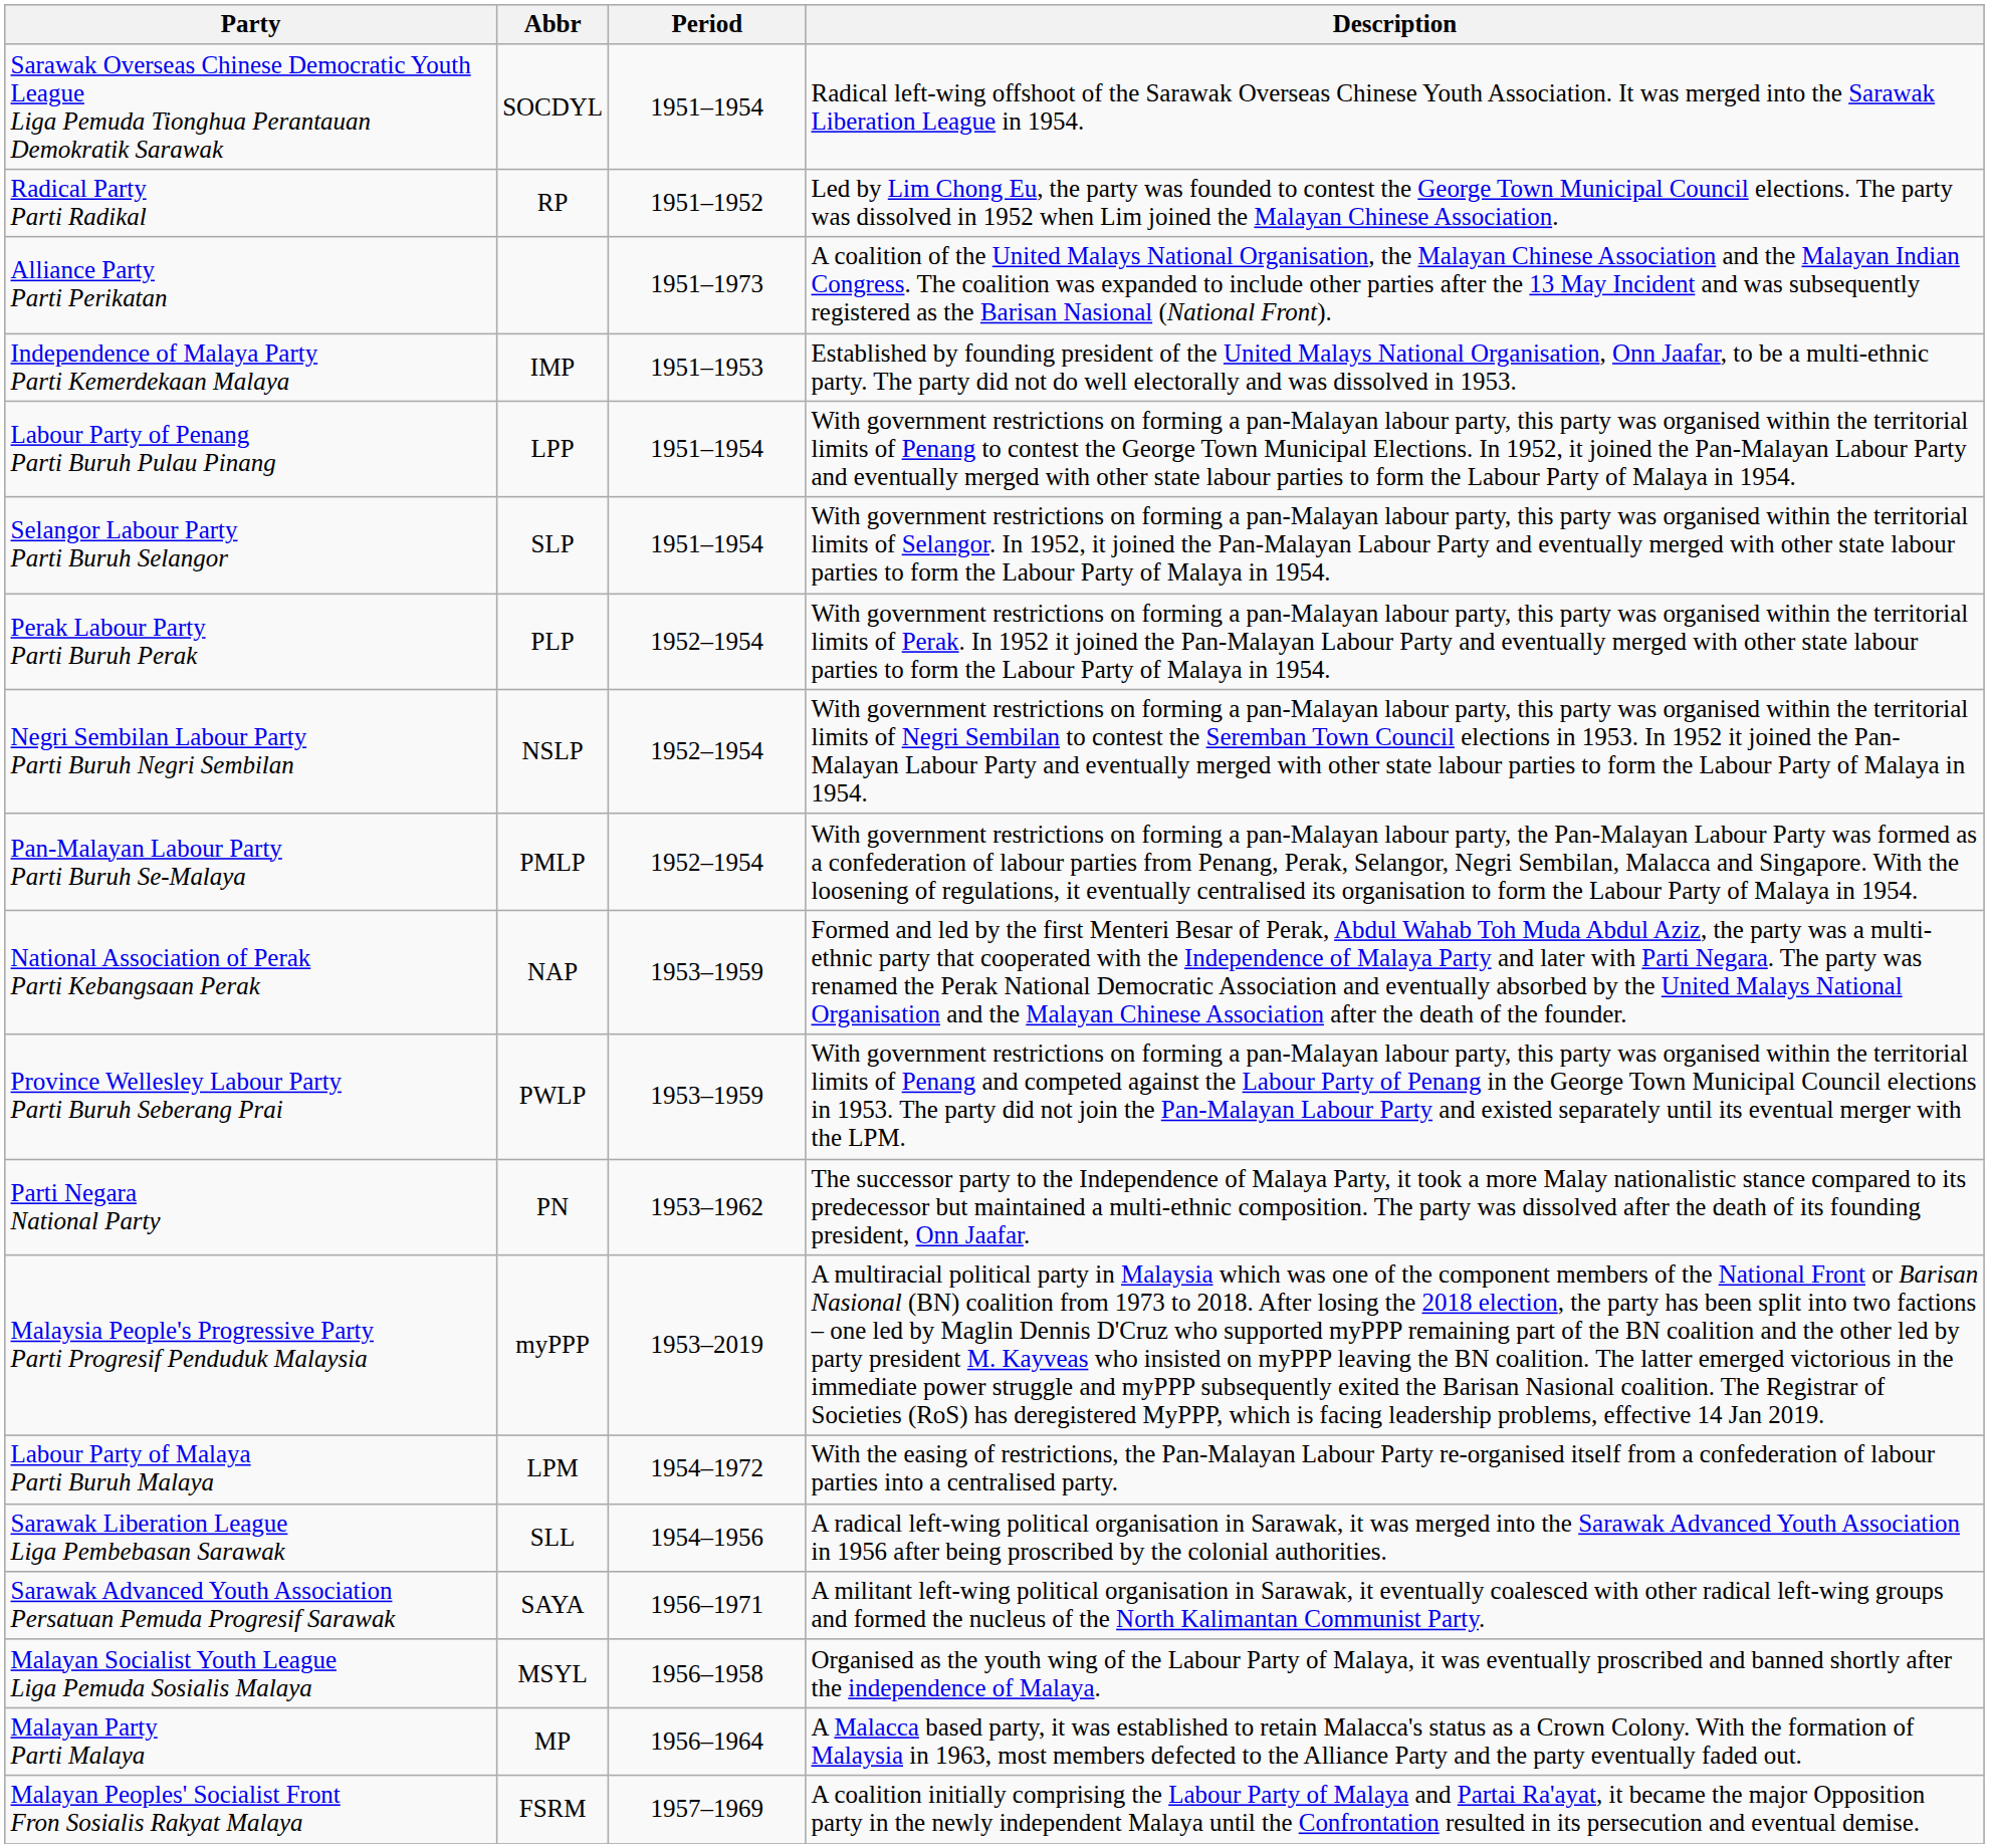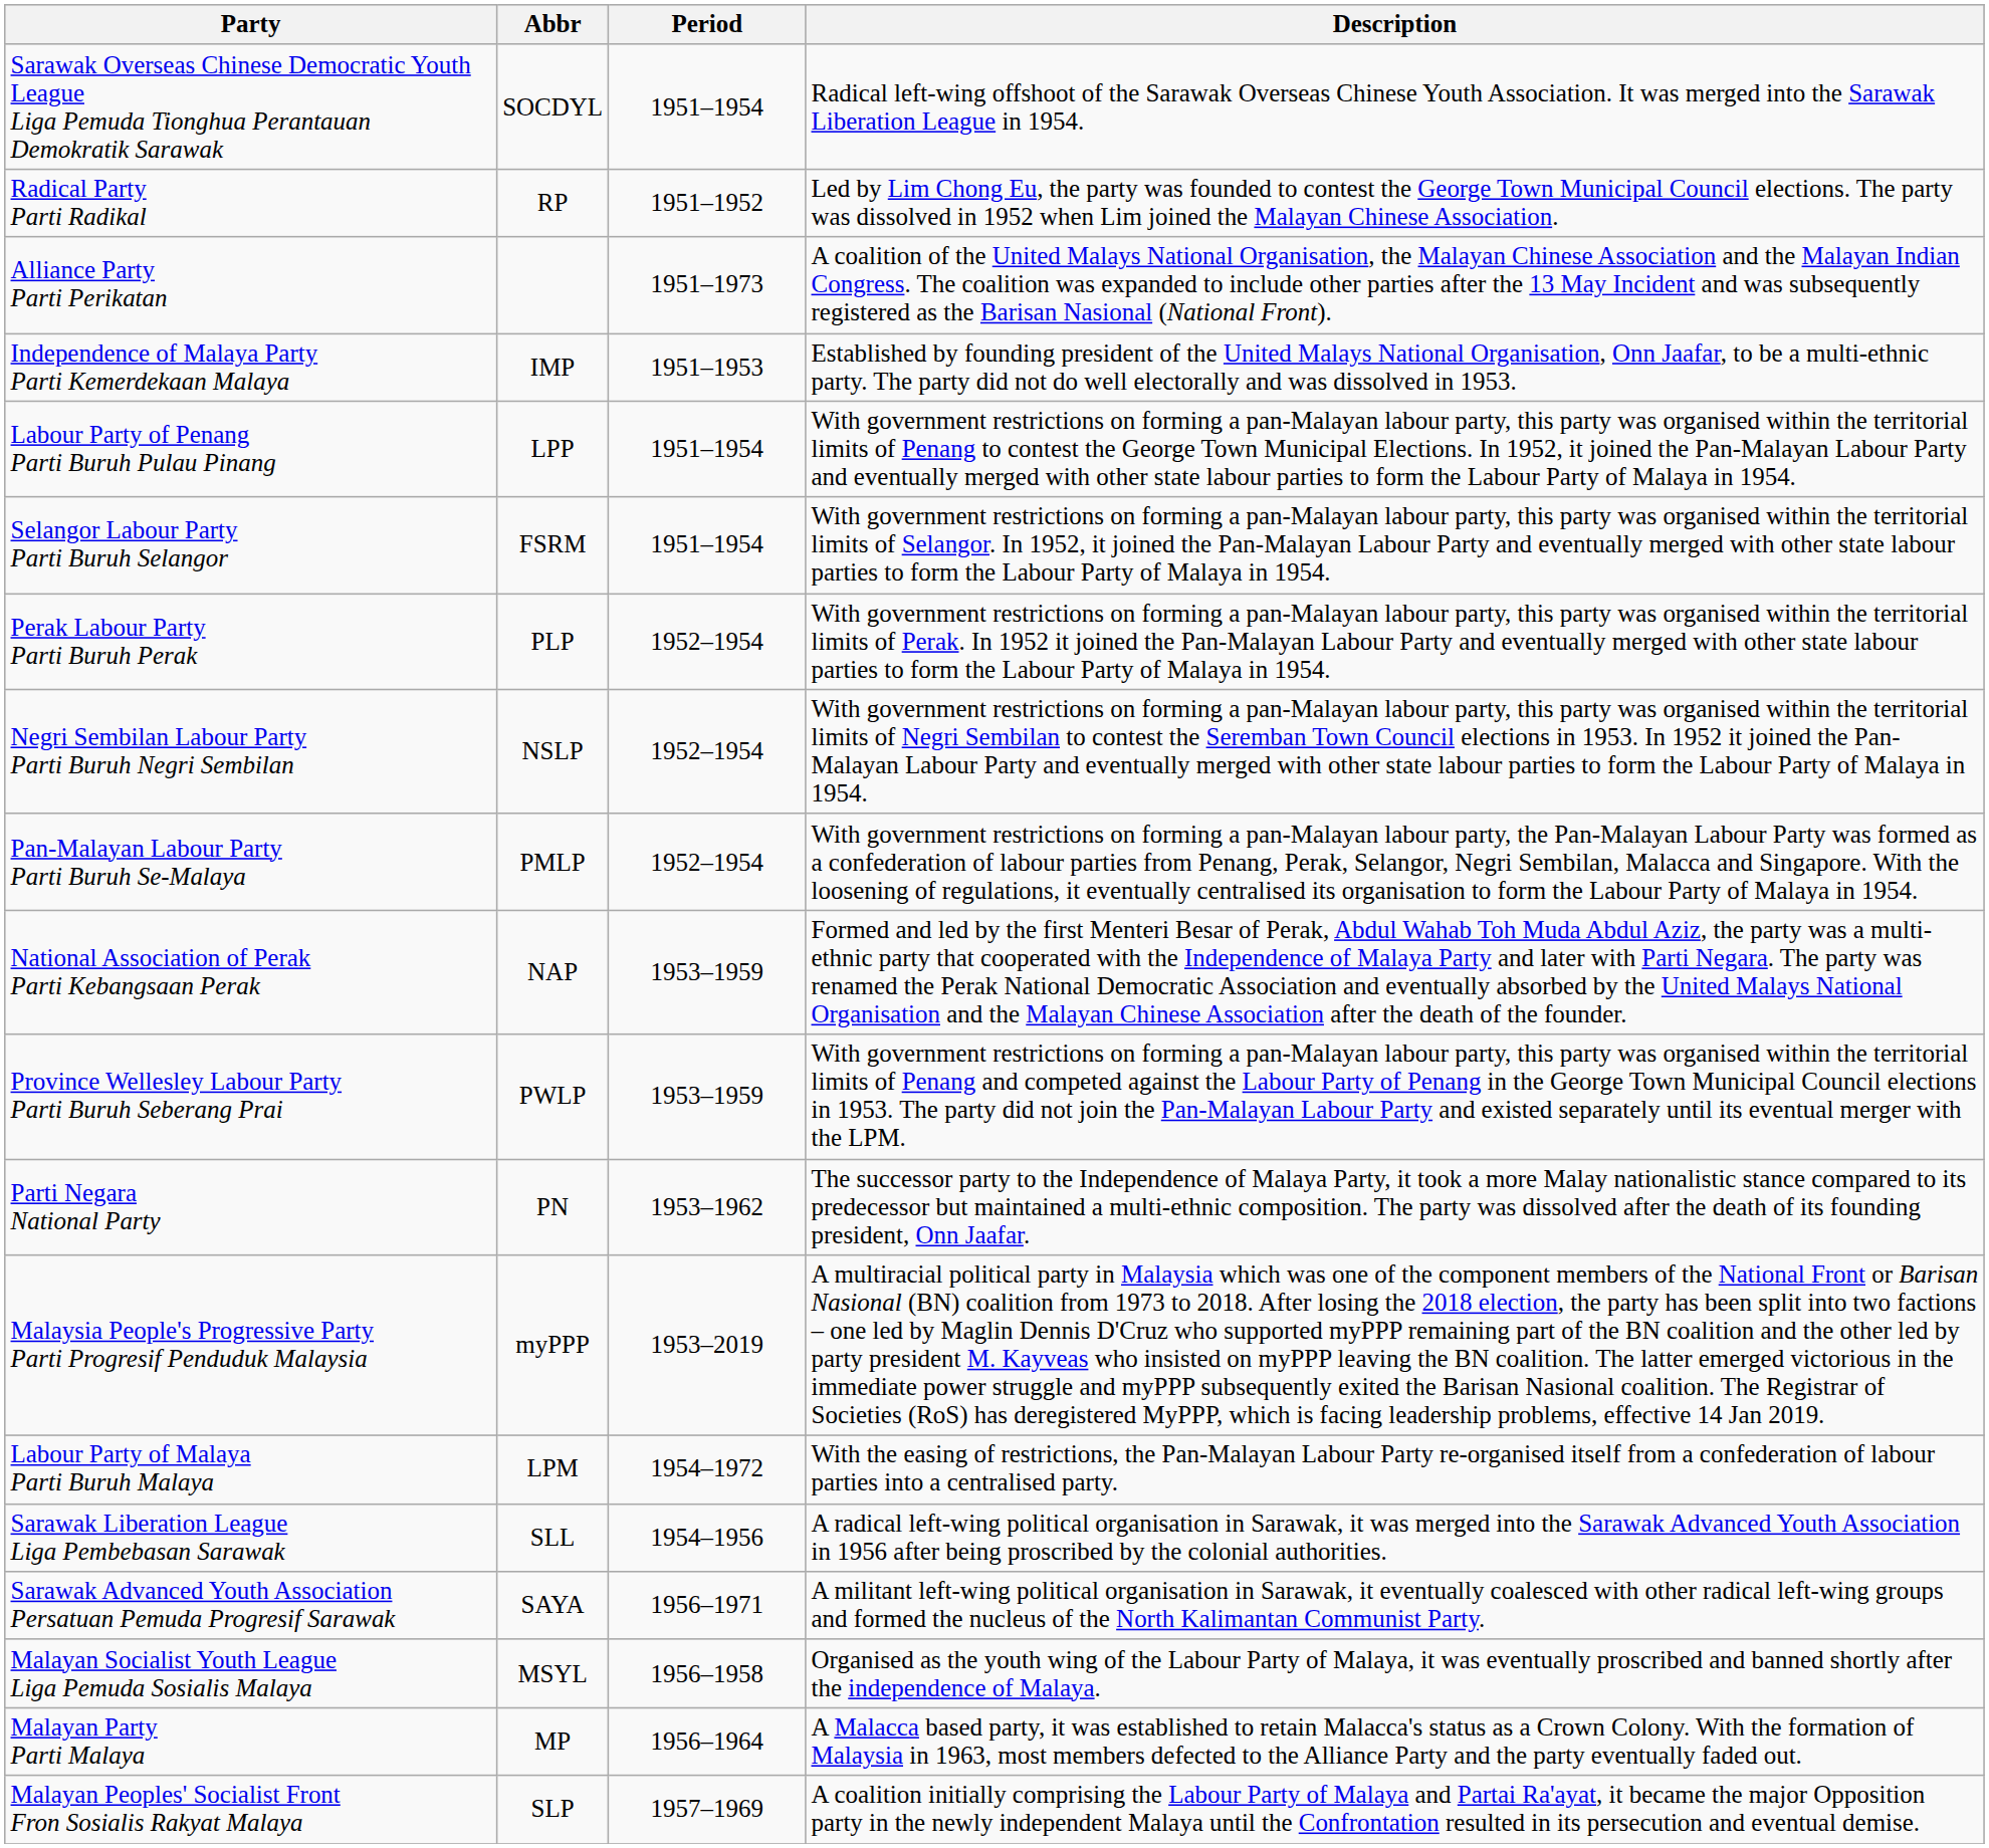 <table class="wikitable collapsible collapsed"  style="width:100%;">
 <tr>
 <th>Party</th>
 <th>Abbr</th>
 <th>Period</th>
 <th>Description</th>
 </tr>
 <tr>
 <td width="25%"><a href='#'>Sarawak Overseas Chinese Democratic Youth League</a><br><em>Liga Pemuda Tionghua Perantauan Demokratik Sarawak</em></td>
 <td width="5%" style="text-align:center">SOCDYL</td>
 <td width="10%" style="text-align:center">1951–1954</td>
 <td width="60%">Radical left-wing offshoot of the Sarawak Overseas Chinese Youth Association. It was merged into the <a href='#'>Sarawak Liberation League</a> in 1954.</td>
 </tr>
 <tr>
 <td width="25%"><a href='#'>Radical Party</a><br><em>Parti Radikal</em></td>
 <td width="5%" style="text-align:center">RP</td>
 <td width="10%" style="text-align:center">1951–1952</td>
 <td width="60%">Led by <a href='#'>Lim Chong Eu</a>, the party was founded to contest the <a href='#'>George Town Municipal Council</a> elections. The party was dissolved in 1952 when Lim joined the <a href='#'>Malayan Chinese Association</a>.</td>
 </tr>
 <tr>
 <td width="25%"><a href='#'>Alliance Party</a><br><em>Parti Perikatan</em></td>
 <td width="5%" style="text-align:center"></td>
 <td width="10%" style="text-align:center">1951–1973</td>
 <td width="60%">A coalition of the <a href='#'>United Malays National Organisation</a>, the <a href='#'>Malayan Chinese Association</a> and the <a href='#'>Malayan Indian Congress</a>. The coalition was expanded to include other parties after the <a href='#'>13 May Incident</a> and was subsequently registered as the <a href='#'>Barisan Nasional</a> (<em>National Front</em>).</td>
 </tr>
 <tr>
 <td width="25%"><a href='#'>Independence of Malaya Party</a><br><em>Parti Kemerdekaan Malaya</em></td>
 <td width="5%" style="text-align:center">IMP</td>
 <td width="10%" style="text-align:center">1951–1953</td>
 <td width="60%">Established by founding president of the <a href='#'>United Malays National Organisation</a>, <a href='#'>Onn Jaafar</a>, to be a multi-ethnic party. The party did not do well electorally and was dissolved in 1953.</td>
 </tr>
 <tr>
 <td width="25%"><a href='#'>Labour Party of Penang</a><br><em>Parti Buruh Pulau Pinang</em></td>
 <td width="5%" style="text-align:center">LPP</td>
 <td width="10%" style="text-align:center">1951–1954</td>
 <td width="60%">With government restrictions on forming a pan-Malayan labour party, this party was organised within the territorial limits of <a href='#'>Penang</a> to contest the George Town Municipal Elections. In 1952, it joined the Pan-Malayan Labour Party and eventually merged with other state labour parties to form the Labour Party of Malaya in 1954.</td>
 </tr>
 <tr>
 <td width="25%"><a href='#'>Selangor Labour Party</a><br><em>Parti Buruh Selangor</em></td>
-<td width="5%" style="text-align:center">SLP</td>
+<td width="5%" style="text-align:center">FSRM</td>
 <td width="10%" style="text-align:center">1951–1954</td>
 <td width="60%">With government restrictions on forming a pan-Malayan labour party, this party was organised within the territorial limits of <a href='#'>Selangor</a>. In 1952, it joined the Pan-Malayan Labour Party and eventually merged with other state labour parties to form the Labour Party of Malaya in 1954.</td>
 </tr>
 <tr>
 <td width="25%"><a href='#'>Perak Labour Party</a><br><em>Parti Buruh Perak</em></td>
 <td width="5%" style="text-align:center">PLP</td>
 <td width="10%" style="text-align:center">1952–1954</td>
 <td width="60%">With government restrictions on forming a pan-Malayan labour party, this party was organised within the territorial limits of <a href='#'>Perak</a>. In 1952 it joined the Pan-Malayan Labour Party and eventually merged with other state labour parties to form the Labour Party of Malaya in 1954.</td>
 </tr>
 <tr>
 <td width="25%"><a href='#'>Negri Sembilan Labour Party</a><br><em>Parti Buruh Negri Sembilan</em></td>
 <td width="5%" style="text-align:center">NSLP</td>
 <td width="10%" style="text-align:center">1952–1954</td>
 <td width="60%">With government restrictions on forming a pan-Malayan labour party, this party was organised within the territorial limits of <a href='#'>Negri Sembilan</a> to contest the <a href='#'>Seremban Town Council</a> elections in 1953. In 1952 it joined the Pan-Malayan Labour Party and eventually merged with other state labour parties to form the Labour Party of Malaya in 1954.</td>
 </tr>
 <tr>
 <td width="25%"><a href='#'>Pan-Malayan Labour Party</a><br><em>Parti Buruh Se-Malaya</em></td>
 <td width="5%" style="text-align:center">PMLP</td>
 <td width="10%" style="text-align:center">1952–1954</td>
 <td width="60%">With government restrictions on forming a pan-Malayan labour party, the Pan-Malayan Labour Party was formed as a confederation of labour parties from Penang, Perak, Selangor, Negri Sembilan, Malacca and Singapore. With the loosening of regulations, it eventually centralised its organisation to form the Labour Party of Malaya in 1954.</td>
 </tr>
 <tr>
 <td width="25%"><a href='#'>National Association of Perak</a><br><em>Parti Kebangsaan Perak</em></td>
 <td width="5%" style="text-align:center">NAP</td>
 <td width="10%" style="text-align:center">1953–1959</td>
 <td width="60%">Formed and led by the first Menteri Besar of Perak, <a href='#'>Abdul Wahab Toh Muda Abdul Aziz</a>, the party was a multi-ethnic party that cooperated with the <a href='#'>Independence of Malaya Party</a> and later with <a href='#'>Parti Negara</a>. The party was renamed the Perak National Democratic Association and eventually absorbed by the <a href='#'>United Malays National Organisation</a> and the <a href='#'>Malayan Chinese Association</a> after the death of the founder.</td>
 </tr>
 <tr>
 <td width="25%"><a href='#'>Province Wellesley Labour Party</a><br><em>Parti Buruh Seberang Prai</em></td>
 <td width="5%" style="text-align:center">PWLP</td>
 <td width="10%" style="text-align:center">1953–1959</td>
 <td width="60%">With government restrictions on forming a pan-Malayan labour party, this party was organised within the territorial limits of <a href='#'>Penang</a> and competed against the <a href='#'>Labour Party of Penang</a> in the George Town Municipal Council elections in 1953. The party did not join the <a href='#'>Pan-Malayan Labour Party</a> and existed separately until its eventual merger with the LPM.</td>
 </tr>
 <tr>
 <td width="25%"><a href='#'>Parti Negara</a><br><em>National Party</em></td>
 <td width="5%" style="text-align:center">PN</td>
 <td width="10%" style="text-align:center">1953–1962</td>
 <td width="60%">The successor party to the Independence of Malaya Party, it took a more Malay nationalistic stance compared to its predecessor but maintained a multi-ethnic composition. The party was dissolved after the death of its founding president, <a href='#'>Onn Jaafar</a>.</td>
 </tr>
 <tr>
 <td width="25%"><a href='#'>Malaysia People's Progressive Party</a><br><em>Parti Progresif Penduduk Malaysia</em></td>
 <td width="5%" style="text-align:center">myPPP</td>
 <td width="10%" style="text-align:center">1953–2019</td>
 <td width="60%">A multiracial political party in <a href='#'>Malaysia</a> which was one of the component members of the <a href='#'>National Front</a> or <em>Barisan Nasional</em> (BN) coalition from 1973 to 2018. After losing the <a href='#'>2018 election</a>, the party has been split into two factions – one led by Maglin Dennis D'Cruz who supported myPPP remaining part of the BN coalition and the other led by party president <a href='#'>M. Kayveas</a> who insisted on myPPP leaving the BN coalition. The latter emerged victorious in the immediate power struggle and myPPP subsequently exited the Barisan Nasional coalition. The Registrar of Societies (RoS) has deregistered MyPPP, which is facing leadership problems, effective 14 Jan 2019.</td>
 </tr>
 <tr>
 <td width="25%"><a href='#'>Labour Party of Malaya</a><br><em>Parti Buruh Malaya</em></td>
 <td width="5%" style="text-align:center">LPM</td>
 <td width="10%" style="text-align:center">1954–1972</td>
 <td width="60%">With the easing of restrictions, the Pan-Malayan Labour Party re-organised itself from a confederation of labour parties into a centralised party.</td>
 </tr>
 <tr>
 <td width="25%"><a href='#'>Sarawak Liberation League</a><br><em>Liga Pembebasan Sarawak</em></td>
 <td width="5%" style="text-align:center">SLL</td>
 <td width="10%" style="text-align:center">1954–1956</td>
 <td width="60%">A radical left-wing political organisation in Sarawak, it was merged into the <a href='#'>Sarawak Advanced Youth Association</a> in 1956 after being proscribed by the colonial authorities.</td>
 </tr>
 <tr>
 <td width="25%"><a href='#'>Sarawak Advanced Youth Association</a><br><em>Persatuan Pemuda Progresif Sarawak</em></td>
 <td width="5%" style="text-align:center">SAYA</td>
 <td width="10%" style="text-align:center">1956–1971</td>
 <td width="60%">A militant left-wing political organisation in Sarawak, it eventually coalesced with other radical left-wing groups and formed the nucleus of the <a href='#'>North Kalimantan Communist Party</a>.</td>
 </tr>
 <tr>
 <td width="25%"><a href='#'>Malayan Socialist Youth League</a><br><em>Liga Pemuda Sosialis Malaya</em></td>
 <td width="5%" style="text-align:center">MSYL</td>
 <td width="10%" style="text-align:center">1956–1958</td>
 <td width="60%">Organised as the youth wing of the Labour Party of Malaya, it was eventually proscribed and banned shortly after the <a href='#'>independence of Malaya</a>.</td>
 </tr>
 <tr>
 <td width="25%"><a href='#'>Malayan Party</a><br><em>Parti Malaya</em></td>
 <td width="5%" style="text-align:center">MP</td>
 <td width="10%" style="text-align:center">1956–1964</td>
 <td width="60%">A <a href='#'>Malacca</a> based party, it was established to retain Malacca's status as a Crown Colony. With the formation of <a href='#'>Malaysia</a> in 1963, most members defected to the Alliance Party and the party eventually faded out.</td>
 </tr>
 <tr>
 <td width="25%"><a href='#'>Malayan Peoples' Socialist Front</a><br><em>Fron Sosialis Rakyat Malaya</em></td>
-<td width="5%" style="text-align:center">FSRM</td>
+<td width="5%" style="text-align:center">SLP</td>
 <td width="10%" style="text-align:center">1957–1969</td>
 <td width="60%">A coalition initially comprising the <a href='#'>Labour Party of Malaya</a> and <a href='#'>Partai Ra'ayat</a>, it became the major Opposition party in the newly independent Malaya until the <a href='#'>Confrontation</a> resulted in its persecution and eventual demise.</td>
 </tr>
 <tr>
 </tr>
 </table>
